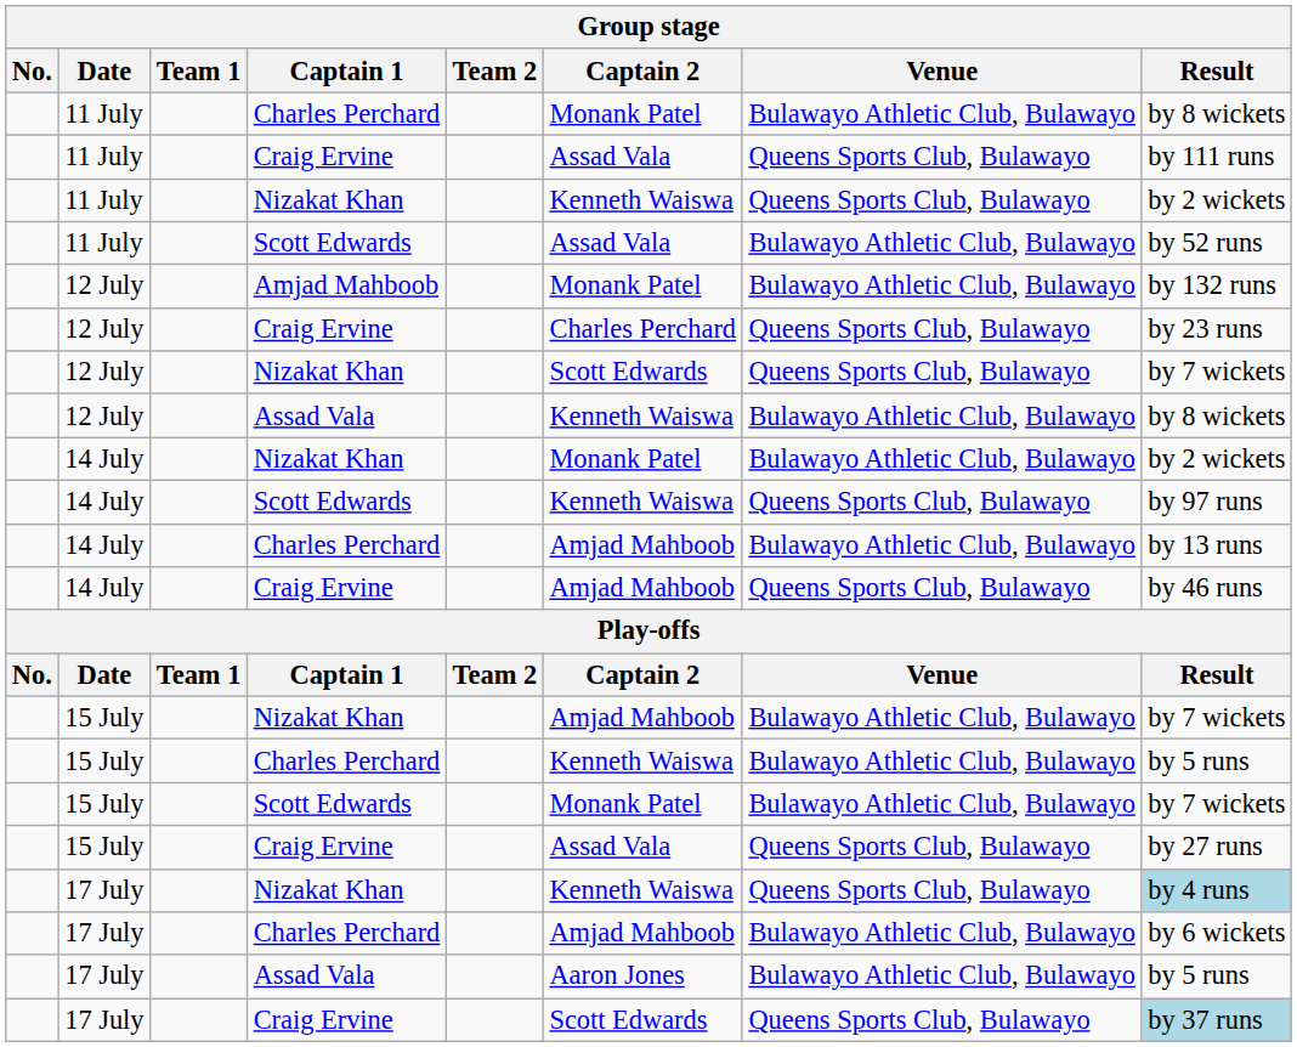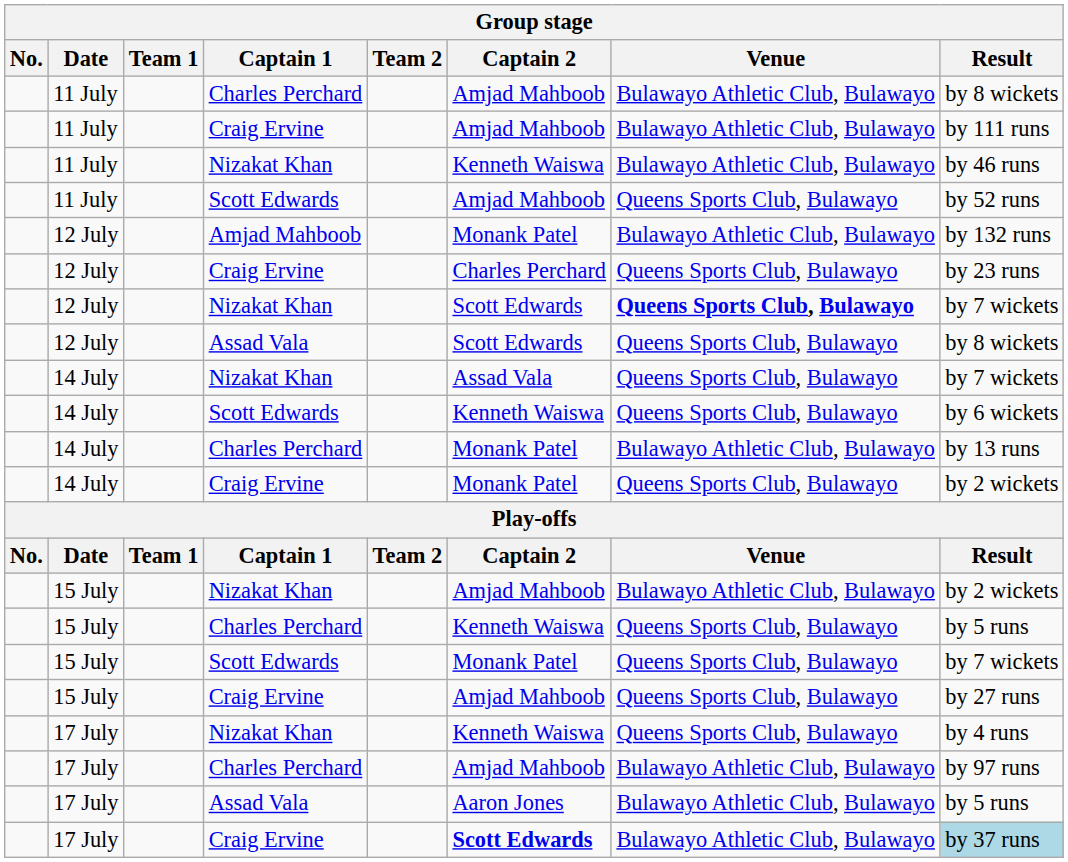 <table class="wikitable">
 <tr>
 <th colspan="9">Group stage</th>
 </tr>
 <tr>
 <th>No.</th>
 <th>Date</th>
 <th>Team 1</th>
 <th>Captain 1</th>
 <th>Team 2</th>
 <th>Captain 2</th>
 <th>Venue</th>
 <th>Result</th>
 </tr>
 <tr>
 <td></td>
 <td>11 July</td>
 <td></td>
 <td><a href='#'>Charles Perchard</a></td>
 <td></td>
-<td><a href='#'>Monank Patel</a></td>
+<td><a href='#'>Amjad Mahboob</a></td>
 <td><a href='#'>Bulawayo Athletic Club</a>, <a href='#'>Bulawayo</a></td>
 <td> by 8 wickets</td>
 </tr>
 <tr>
 <td></td>
 <td>11 July</td>
 <td></td>
 <td><a href='#'>Craig Ervine</a></td>
 <td></td>
-<td><a href='#'>Assad Vala</a></td>
-<td><a href='#'>Queens Sports Club</a>, <a href='#'>Bulawayo</a></td>
+<td><a href='#'>Amjad Mahboob</a></td>
+<td><a href='#'>Bulawayo Athletic Club</a>, <a href='#'>Bulawayo</a></td>
 <td> by 111 runs</td>
 </tr>
 <tr>
 <td></td>
 <td>11 July</td>
 <td></td>
 <td><a href='#'>Nizakat Khan</a></td>
 <td></td>
 <td><a href='#'>Kenneth Waiswa</a></td>
-<td><a href='#'>Queens Sports Club</a>, <a href='#'>Bulawayo</a></td>
-<td> by 2 wickets</td>
+<td><a href='#'>Bulawayo Athletic Club</a>, <a href='#'>Bulawayo</a></td>
+<td> by 46 runs</td>
 </tr>
 <tr>
 <td></td>
 <td>11 July</td>
 <td></td>
 <td><a href='#'>Scott Edwards</a></td>
 <td></td>
-<td><a href='#'>Assad Vala</a></td>
-<td><a href='#'>Bulawayo Athletic Club</a>, <a href='#'>Bulawayo</a></td>
+<td><a href='#'>Amjad Mahboob</a></td>
+<td><a href='#'>Queens Sports Club</a>, <a href='#'>Bulawayo</a></td>
 <td> by 52 runs</td>
 </tr>
 <tr>
 <td></td>
 <td>12 July</td>
 <td></td>
 <td><a href='#'>Amjad Mahboob</a></td>
 <td></td>
 <td><a href='#'>Monank Patel</a></td>
 <td><a href='#'>Bulawayo Athletic Club</a>, <a href='#'>Bulawayo</a></td>
 <td> by 132 runs</td>
 </tr>
 <tr>
 <td></td>
 <td>12 July</td>
 <td></td>
 <td><a href='#'>Craig Ervine</a></td>
 <td></td>
 <td><a href='#'>Charles Perchard</a></td>
 <td><a href='#'>Queens Sports Club</a>, <a href='#'>Bulawayo</a></td>
 <td> by 23 runs</td>
 </tr>
 <tr>
 <td></td>
 <td>12 July</td>
 <td></td>
 <td><a href='#'>Nizakat Khan</a></td>
 <td></td>
 <td><a href='#'>Scott Edwards</a></td>
-<td><a href='#'>Queens Sports Club</a>, <a href='#'>Bulawayo</a></td>
+<td><strong><a href='#'>Queens Sports Club</a>, <a href='#'>Bulawayo</a></strong></td>
 <td> by 7 wickets</td>
 </tr>
 <tr>
 <td></td>
 <td>12 July</td>
 <td></td>
 <td><a href='#'>Assad Vala</a></td>
 <td></td>
-<td><a href='#'>Kenneth Waiswa</a></td>
-<td><a href='#'>Bulawayo Athletic Club</a>, <a href='#'>Bulawayo</a></td>
+<td><a href='#'>Scott Edwards</a></td>
+<td><a href='#'>Queens Sports Club</a>, <a href='#'>Bulawayo</a></td>
 <td> by 8 wickets</td>
 </tr>
 <tr>
 <td></td>
 <td>14 July</td>
 <td></td>
 <td><a href='#'>Nizakat Khan</a></td>
 <td></td>
-<td><a href='#'>Monank Patel</a></td>
-<td><a href='#'>Bulawayo Athletic Club</a>, <a href='#'>Bulawayo</a></td>
-<td> by 2 wickets</td>
+<td><a href='#'>Assad Vala</a></td>
+<td><a href='#'>Queens Sports Club</a>, <a href='#'>Bulawayo</a></td>
+<td> by 7 wickets</td>
 </tr>
 <tr>
 <td></td>
 <td>14 July</td>
 <td></td>
 <td><a href='#'>Scott Edwards</a></td>
 <td></td>
 <td><a href='#'>Kenneth Waiswa</a></td>
 <td><a href='#'>Queens Sports Club</a>, <a href='#'>Bulawayo</a></td>
-<td> by 97 runs</td>
+<td> by 6 wickets</td>
 </tr>
 <tr>
 <td></td>
 <td>14 July</td>
 <td></td>
 <td><a href='#'>Charles Perchard</a></td>
 <td></td>
-<td><a href='#'>Amjad Mahboob</a></td>
+<td><a href='#'>Monank Patel</a></td>
 <td><a href='#'>Bulawayo Athletic Club</a>, <a href='#'>Bulawayo</a></td>
 <td> by 13 runs</td>
 </tr>
 <tr>
 <td></td>
 <td>14 July</td>
 <td></td>
 <td><a href='#'>Craig Ervine</a></td>
 <td></td>
-<td><a href='#'>Amjad Mahboob</a></td>
+<td><a href='#'>Monank Patel</a></td>
 <td><a href='#'>Queens Sports Club</a>, <a href='#'>Bulawayo</a></td>
-<td> by 46 runs</td>
+<td> by 2 wickets</td>
 </tr>
 <tr>
 <th colspan="9">Play-offs</th>
 </tr>
 <tr>
 <th>No.</th>
 <th>Date</th>
 <th>Team 1</th>
 <th>Captain 1</th>
 <th>Team 2</th>
 <th>Captain 2</th>
 <th>Venue</th>
 <th>Result</th>
 </tr>
 <tr>
 <td></td>
 <td>15 July</td>
 <td></td>
 <td><a href='#'>Nizakat Khan</a></td>
 <td></td>
 <td><a href='#'>Amjad Mahboob</a></td>
 <td><a href='#'>Bulawayo Athletic Club</a>, <a href='#'>Bulawayo</a></td>
-<td> by 7 wickets</td>
+<td> by 2 wickets</td>
 </tr>
 <tr>
 <td></td>
 <td>15 July</td>
 <td></td>
 <td><a href='#'>Charles Perchard</a></td>
 <td></td>
 <td><a href='#'>Kenneth Waiswa</a></td>
-<td><a href='#'>Bulawayo Athletic Club</a>, <a href='#'>Bulawayo</a></td>
+<td><a href='#'>Queens Sports Club</a>, <a href='#'>Bulawayo</a></td>
 <td> by 5 runs</td>
 </tr>
 <tr>
 <td></td>
 <td>15 July</td>
 <td></td>
 <td><a href='#'>Scott Edwards</a></td>
 <td></td>
 <td><a href='#'>Monank Patel</a></td>
-<td><a href='#'>Bulawayo Athletic Club</a>, <a href='#'>Bulawayo</a></td>
+<td><a href='#'>Queens Sports Club</a>, <a href='#'>Bulawayo</a></td>
 <td> by 7 wickets</td>
 </tr>
 <tr>
 <td></td>
 <td>15 July</td>
 <td></td>
 <td><a href='#'>Craig Ervine</a></td>
 <td></td>
-<td><a href='#'>Assad Vala</a></td>
+<td><a href='#'>Amjad Mahboob</a></td>
 <td><a href='#'>Queens Sports Club</a>, <a href='#'>Bulawayo</a></td>
 <td> by 27 runs</td>
 </tr>
 <tr>
 <td></td>
 <td>17 July</td>
 <td></td>
 <td><a href='#'>Nizakat Khan</a></td>
 <td></td>
 <td><a href='#'>Kenneth Waiswa</a></td>
 <td><a href='#'>Queens Sports Club</a>, <a href='#'>Bulawayo</a></td>
-<td style="background: lightblue;"> by 4 runs</td>
+<td> by 4 runs</td>
 </tr>
 <tr>
 <td></td>
 <td>17 July</td>
 <td></td>
 <td><a href='#'>Charles Perchard</a></td>
 <td></td>
 <td><a href='#'>Amjad Mahboob</a></td>
 <td><a href='#'>Bulawayo Athletic Club</a>, <a href='#'>Bulawayo</a></td>
-<td> by 6 wickets</td>
+<td> by 97 runs</td>
 </tr>
 <tr>
 <td></td>
 <td>17 July</td>
 <td></td>
 <td><a href='#'>Assad Vala</a></td>
 <td></td>
 <td><a href='#'>Aaron Jones</a></td>
 <td><a href='#'>Bulawayo Athletic Club</a>, <a href='#'>Bulawayo</a></td>
 <td> by 5 runs</td>
 </tr>
 <tr>
 <td></td>
 <td>17 July</td>
 <td></td>
 <td><a href='#'>Craig Ervine</a></td>
 <td></td>
-<td><a href='#'>Scott Edwards</a></td>
-<td><a href='#'>Queens Sports Club</a>, <a href='#'>Bulawayo</a></td>
+<td><strong><a href='#'>Scott Edwards</a></strong></td>
+<td><a href='#'>Bulawayo Athletic Club</a>, <a href='#'>Bulawayo</a></td>
 <td style="background: lightblue;"> by 37 runs</td>
 </tr>
 </table>
